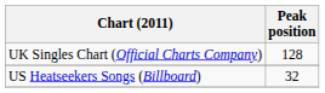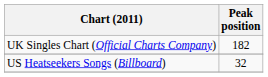 <table class="wikitable">
 <tr>
 <th>Chart (2011)</th>
 <th>Peak <br> position</th>
 </tr>
 <tr>
 <td>UK Singles Chart (<em><a href='#'>Official Charts Company</a></em>)</td>
-<td align=center>128</td>
+<td align=center>182</td>
 </tr>
 <tr>
 </tr>
 <tr>
 <td>US <a href='#'>Heatseekers Songs</a> (<a href='#'><em>Billboard</em></a>)</td>
 <td align=center>32</td>
 </tr>
 <tr>
 </tr>
 </table>
